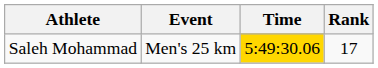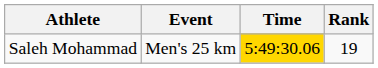 <table class="wikitable" style="font-size:90%;">
 <tr>
 <th>Athlete</th>
 <th>Event</th>
 <th>Time</th>
 <th>Rank</th>
 </tr>
 <tr align=center>
 <td align=left>Saleh Mohammad</td>
 <td Men's 25>Men's 25 km</td>
 <td style="background: gold;">5:49:30.06</td>
-<td>17</td>
+<td>19</td>
 </tr>
 </table>
